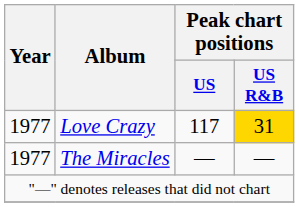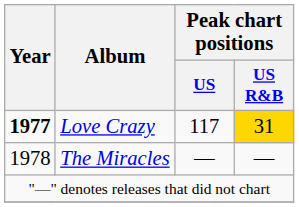 <table class="wikitable">
 <tr>
 <th rowspan="2">Year</th>
 <th rowspan="2">Album</th>
 <th colspan="2">Peak chart positions</th>
 </tr>
 <tr style="font-size:smaller;">
 <th width="40"><a href='#'>US</a><br></th>
 <th width="40"><a href='#'>US R&B</a><br></th>
 </tr>
 <tr>
-<td>1977</td>
+<td><strong>1977</strong></td>
 <td><em><a href='#'>Love Crazy</a></em></td>
 <td align="center">117</td>
 <td align="center" style="background: gold;">31</td>
 </tr>
 <tr>
-<td>1977</td>
+<td>1978</td>
 <td><em><a href='#'>The Miracles</a></em></td>
 <td align="center">—</td>
 <td align="center">—</td>
 </tr>
 <tr>
 <td align="center" colspan="4" style="font-size:9pt">"—" denotes releases that did not chart</td>
 </tr>
 <tr>
 </tr>
 </table>
